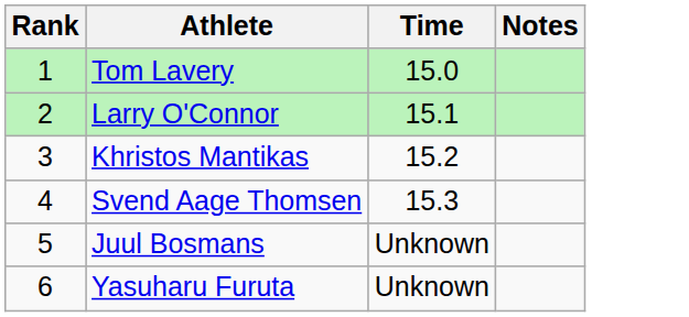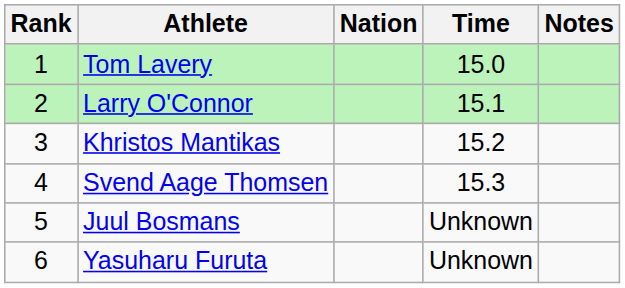 <table class="wikitable sortable" style="text-align:center">
 <tr>
 <th>Rank</th>
 <th>Athlete</th>
+<th>Nation</th>
 <th>Time</th>
 <th>Notes</th>
 </tr>
 <tr bgcolor=bbf3bb>
 <td>1</td>
 <td align=left><a href='#'>Tom Lavery</a></td>
+<td align=left></td>
 <td>15.0</td>
 <td></td>
 </tr>
 <tr bgcolor=bbf3bb>
 <td>2</td>
 <td align=left><a href='#'>Larry O'Connor</a></td>
+<td align=left></td>
 <td>15.1</td>
 <td></td>
 </tr>
 <tr>
 <td>3</td>
 <td align=left><a href='#'>Khristos Mantikas</a></td>
+<td align=left></td>
 <td>15.2</td>
 <td></td>
 </tr>
 <tr>
 <td>4</td>
 <td align=left><a href='#'>Svend Aage Thomsen</a></td>
+<td align=left></td>
 <td>15.3</td>
 <td></td>
 </tr>
 <tr>
 <td>5</td>
 <td align=left><a href='#'>Juul Bosmans</a></td>
+<td align=left></td>
 <td>Unknown</td>
 <td></td>
 </tr>
 <tr>
 <td>6</td>
 <td align=left><a href='#'>Yasuharu Furuta</a></td>
+<td align=left></td>
 <td>Unknown</td>
 <td></td>
 </tr>
 </table>
